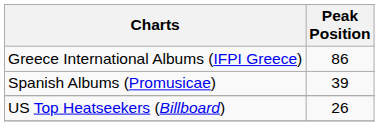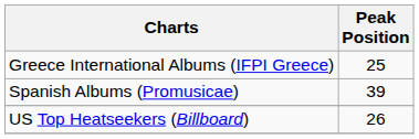 <table class="wikitable sortable">
 <tr>
 <th>Charts</th>
 <th>Peak<br>Position</th>
 </tr>
 <tr>
 <td>Greece International Albums (<a href='#'>IFPI Greece</a>)</td>
-<td style="text-align:center;">86</td>
+<td style="text-align:center;">25</td>
 </tr>
 <tr>
 <td>Spanish Albums (<a href='#'>Promusicae</a>)</td>
 <td style="text-align:center;">39</td>
 </tr>
 <tr>
 </tr>
 <tr>
 </tr>
 <tr>
 </tr>
 <tr>
 <td>US <a href='#'>Top Heatseekers</a> (<a href='#'><em>Billboard</em></a>)</td>
 <td style="text-align:center;">26</td>
 </tr>
 <tr>
 </tr>
 </table>
